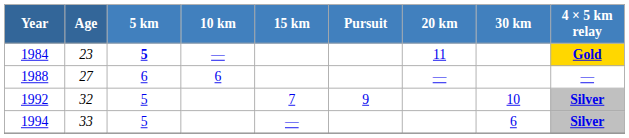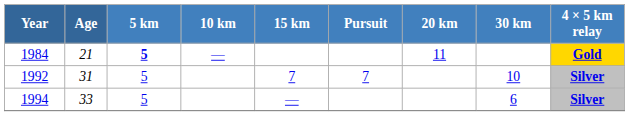 <table class="wikitable" style="font-size:95%; text-align:center; border:grey solid 1px; border-collapse:collapse; background:#ffffff;">
 <tr>
 <th style="background-color:#369; color:white; width:60px;"> Year </th>
 <th style="background-color:#369; color:white; width:40px;"> Age </th>
 <th style="background-color:#4180be; color:white; width:75px;"> 5 km </th>
 <th style="background-color:#4180be; color:white; width:75px;"> 10 km </th>
 <th style="background-color:#4180be; color:white; width:75px;"> 15 km </th>
 <th style="background-color:#4180be; color:white; width:75px;"> Pursuit </th>
 <th style="background-color:#4180be; color:white; width:75px;"> 20 km </th>
 <th style="background-color:#4180be; color:white; width:75px;"> 30 km </th>
 <th style="background-color:#4180be; color:white; width:75px;"> 4 × 5 km <br> relay </th>
 </tr>
 <tr>
 <td><a href='#'>1984</a></td>
-<td><em>23</em></td>
+<td><em>21</em></td>
 <td><strong><a href='#'>5</a></strong></td>
 <td><a href='#'>—</a></td>
 <td></td>
 <td></td>
 <td><a href='#'>11</a></td>
 <td></td>
 <td style="background:gold;"><a href='#'><strong>Gold</strong></a></td>
 </tr>
 <tr>
-<td><a href='#'>1988</a></td>
-<td><em>27</em></td>
-<td><a href='#'>6</a></td>
-<td><a href='#'>6</a></td>
-<td></td>
-<td></td>
-<td><a href='#'>—</a></td>
-<td></td>
-<td><a href='#'>—</a></td>
-</tr>
-<tr>
 <td><a href='#'>1992</a></td>
-<td><em>32</em></td>
+<td><em>31</em></td>
 <td><a href='#'>5</a></td>
 <td></td>
 <td><a href='#'>7</a></td>
-<td><a href='#'>9</a></td>
+<td><a href='#'>7</a></td>
 <td></td>
 <td><a href='#'>10</a></td>
 <td style="background:silver;"><a href='#'><strong>Silver</strong></a></td>
 </tr>
 <tr>
 <td><a href='#'>1994</a></td>
 <td><em>33</em></td>
 <td><a href='#'>5</a></td>
 <td></td>
 <td><a href='#'>—</a></td>
 <td><a href='#'></a></td>
 <td></td>
 <td><a href='#'>6</a></td>
 <td style="background:silver;"><a href='#'><strong>Silver</strong></a></td>
 </tr>
 <tr>
 </tr>
 </table>
